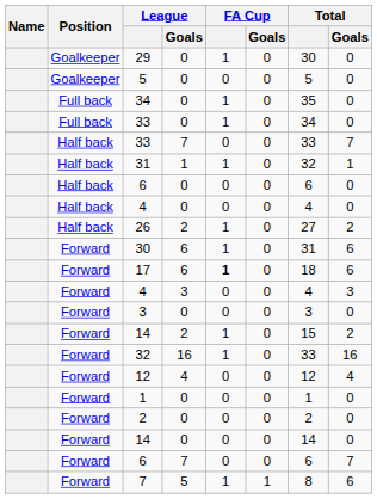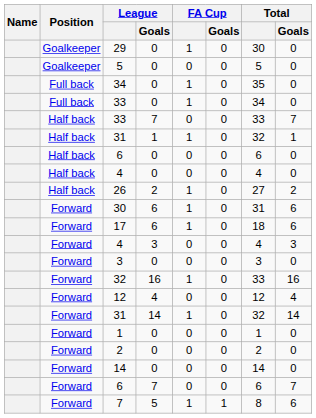 <table class="wikitable sortable plainrowheaders" style=text-align:center>
 <tr class="unsortable">
 <th scope=col rowspan=2>Name</th>
 <th scope=col rowspan=2>Position</th>
 <th scope=col colspan=2><a href='#'>League</a></th>
 <th scope=col colspan=2><a href='#'>FA Cup</a></th>
 <th scope=col colspan=2>Total</th>
 </tr>
 <tr>
 <th width=40 scope=col></th>
 <th width=40 scope=col>Goals</th>
 <th width=40 scope=col></th>
 <th width=40 scope=col>Goals</th>
 <th width=40 scope=col></th>
 <th width=40 scope=col>Goals</th>
 </tr>
 <tr>
 <th scope="row"></th>
 <td data-sort-value="1"><a href='#'>Goalkeeper</a></td>
 <td>29</td>
 <td>0</td>
 <td>1</td>
 <td>0</td>
 <td>30</td>
 <td>0</td>
 </tr>
 <tr>
 <th scope="row"></th>
 <td data-sort-value="1"><a href='#'>Goalkeeper</a></td>
 <td>5</td>
 <td>0</td>
 <td>0</td>
 <td>0</td>
 <td>5</td>
 <td>0</td>
 </tr>
 <tr>
 <th scope="row"></th>
 <td data-sort-value="2"><a href='#'>Full back</a></td>
 <td>34</td>
 <td>0</td>
 <td>1</td>
 <td>0</td>
 <td>35</td>
 <td>0</td>
 </tr>
 <tr>
 <th scope="row"></th>
 <td data-sort-value="2"><a href='#'>Full back</a></td>
 <td>33</td>
 <td>0</td>
 <td>1</td>
 <td>0</td>
 <td>34</td>
 <td>0</td>
 </tr>
 <tr>
 <th scope="row"></th>
 <td data-sort-value="3"><a href='#'>Half back</a></td>
 <td>33</td>
 <td>7</td>
 <td>0</td>
 <td>0</td>
 <td>33</td>
 <td>7</td>
 </tr>
 <tr>
 <th scope="row"></th>
 <td data-sort-value="3"><a href='#'>Half back</a></td>
 <td>31</td>
 <td>1</td>
 <td>1</td>
 <td>0</td>
 <td>32</td>
 <td>1</td>
 </tr>
 <tr>
 <th scope="row"></th>
 <td data-sort-value="3"><a href='#'>Half back</a></td>
 <td>6</td>
 <td>0</td>
 <td>0</td>
 <td>0</td>
 <td>6</td>
 <td>0</td>
 </tr>
 <tr>
 <th scope="row"></th>
 <td data-sort-value="3"><a href='#'>Half back</a></td>
 <td>4</td>
 <td>0</td>
 <td>0</td>
 <td>0</td>
 <td>4</td>
 <td>0</td>
 </tr>
 <tr>
 <th scope="row"></th>
 <td data-sort-value="3"><a href='#'>Half back</a></td>
 <td>26</td>
 <td>2</td>
 <td>1</td>
 <td>0</td>
 <td>27</td>
 <td>2</td>
 </tr>
 <tr>
 <th scope="row"></th>
 <td data-sort-value="4"><a href='#'>Forward</a></td>
 <td>30</td>
 <td>6</td>
 <td>1</td>
 <td>0</td>
 <td>31</td>
 <td>6</td>
 </tr>
 <tr>
 <th scope="row"></th>
 <td data-sort-value="4"><a href='#'>Forward</a></td>
 <td>17</td>
 <td>6</td>
-<td><strong>1</strong></td>
+<td>1</td>
 <td>0</td>
 <td>18</td>
 <td>6</td>
 </tr>
 <tr>
 <th scope="row"></th>
 <td data-sort-value="4"><a href='#'>Forward</a></td>
 <td>4</td>
 <td>3</td>
 <td>0</td>
 <td>0</td>
 <td>4</td>
 <td>3</td>
 </tr>
 <tr>
 <th scope="row"></th>
 <td data-sort-value="4"><a href='#'>Forward</a></td>
 <td>3</td>
 <td>0</td>
 <td>0</td>
 <td>0</td>
 <td>3</td>
 <td>0</td>
 </tr>
 <tr>
 <th scope="row"></th>
 <td data-sort-value="4"><a href='#'>Forward</a></td>
-<td>14</td>
-<td>2</td>
-<td>1</td>
-<td>0</td>
-<td>15</td>
-<td>2</td>
-</tr>
-<tr>
-<th scope="row"></th>
-<td data-sort-value="4"><a href='#'>Forward</a></td>
 <td>32</td>
 <td>16</td>
 <td>1</td>
 <td>0</td>
 <td>33</td>
 <td>16</td>
 </tr>
 <tr>
 <th scope="row"></th>
 <td data-sort-value="4"><a href='#'>Forward</a></td>
 <td>12</td>
 <td>4</td>
 <td>0</td>
 <td>0</td>
 <td>12</td>
 <td>4</td>
+</tr>
+<tr>
+<th scope="row"></th>
+<td data-sort-value="4"><a href='#'>Forward</a></td>
+<td>31</td>
+<td>14</td>
+<td>1</td>
+<td>0</td>
+<td>32</td>
+<td>14</td>
 </tr>
 <tr>
 <th scope="row"></th>
 <td data-sort-value="4"><a href='#'>Forward</a></td>
 <td>1</td>
 <td>0</td>
 <td>0</td>
 <td>0</td>
 <td>1</td>
 <td>0</td>
 </tr>
 <tr>
 <th scope="row"></th>
 <td data-sort-value="4"><a href='#'>Forward</a></td>
 <td>2</td>
 <td>0</td>
 <td>0</td>
 <td>0</td>
 <td>2</td>
 <td>0</td>
 </tr>
 <tr>
 <th scope="row"></th>
 <td data-sort-value="4"><a href='#'>Forward</a></td>
 <td>14</td>
 <td>0</td>
 <td>0</td>
 <td>0</td>
 <td>14</td>
 <td>0</td>
 </tr>
 <tr>
 <th scope="row"></th>
 <td data-sort-value="4"><a href='#'>Forward</a></td>
 <td>6</td>
 <td>7</td>
 <td>0</td>
 <td>0</td>
 <td>6</td>
 <td>7</td>
 </tr>
 <tr>
 <th scope="row"></th>
 <td data-sort-value="4"><a href='#'>Forward</a></td>
 <td>7</td>
 <td>5</td>
 <td>1</td>
 <td>1</td>
 <td>8</td>
 <td>6</td>
 </tr>
 </table>
